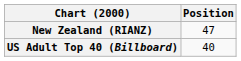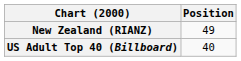 <table class="wikitable plainrowheaders" style="text-align:center">
 <tr>
 <th>Chart (2000)</th>
 <th>Position</th>
 </tr>
 <tr>
 <th scope="row">New Zealand (RIANZ)</th>
-<td>47</td>
+<td>49</td>
 </tr>
 <tr>
 <th scope="row">US Adult Top 40 (<em>Billboard</em>)</th>
 <td>40</td>
 </tr>
 </table>
